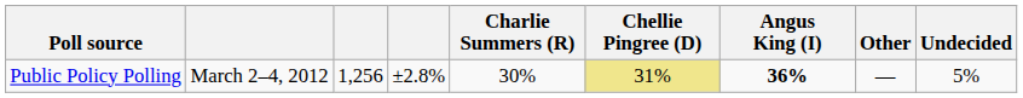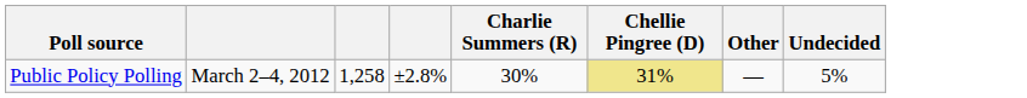 <table class="wikitable" style="text-align:center">
 <tr valign= bottom>
 <th>Poll source</th>
 <th></th>
 <th></th>
 <th></th>
 <th style="width:100px;">Charlie<br>Summers (R)</th>
 <th style="width:100px;">Chellie<br>Pingree (D)</th>
-<th style="width:100px;">Angus<br>King (I)</th>
 <th>Other</th>
 <th>Undecided</th>
 </tr>
 <tr>
 <td align=left><a href='#'>Public Policy Polling</a></td>
 <td>March 2–4, 2012</td>
-<td>1,256</td>
+<td>1,258</td>
 <td>±2.8%</td>
 <td>30%</td>
 <td style="background: khaki;">31%</td>
-<td><strong>36%</strong></td>
 <td>—</td>
 <td>5%</td>
 </tr>
 </table>
